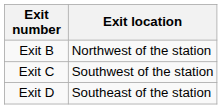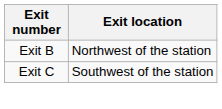 <table class="wikitable">
 <tr>
 <th style="width:70px">Exit number</th>
 <th>Exit location</th>
 </tr>
 <tr>
 <td align="center">Exit B</td>
 <td>Northwest of the station</td>
 </tr>
 <tr>
 <td align="center">Exit C</td>
 <td>Southwest of the station</td>
 </tr>
-<tr>
-<td align="center">Exit D</td>
-<td>Southeast of the station</td>
-</tr>
 </table>
